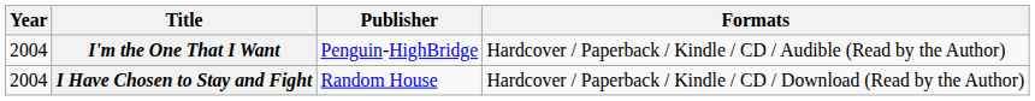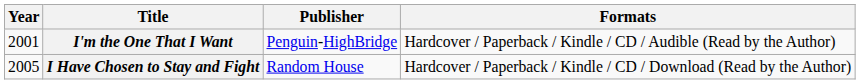 <table class="wikitable plainrowheaders">
 <tr>
 <th scope="col" style="">Year</th>
 <th scope="col" style="">Title</th>
 <th scope="col" style="">Publisher</th>
 <th scope="col" style="">Formats</th>
 </tr>
 <tr>
-<td>2004</td>
+<td>2001</td>
 <th scope="row"><em>I'm the One That I Want</em></th>
 <td><a href='#'>Penguin</a>-<a href='#'>HighBridge</a></td>
 <td>Hardcover / Paperback / Kindle / CD / Audible (Read by the Author)</td>
 </tr>
 <tr>
-<td>2004</td>
+<td>2005</td>
 <th scope="row"><em>I Have Chosen to Stay and Fight</em></th>
 <td><a href='#'>Random House</a></td>
 <td>Hardcover / Paperback / Kindle / CD / Download (Read by the Author)</td>
 </tr>
 </table>
